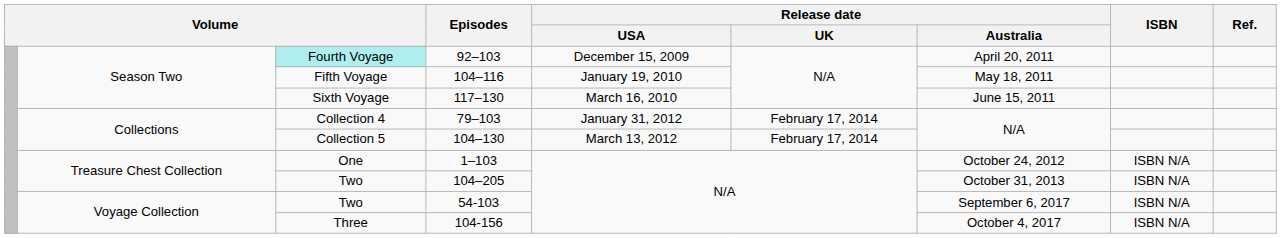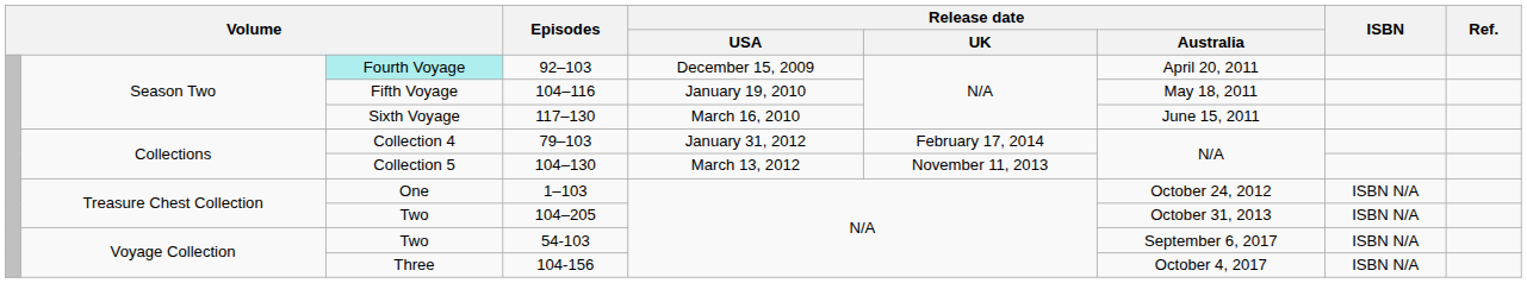 <table class="wikitable" style="text-align: center; width: 98%;">
 <tr>
 <th colspan="3" rowspan="2">Volume</th>
 <th rowspan="2">Episodes</th>
 <th colspan="3">Release date</th>
 <th rowspan="2">ISBN</th>
 <th rowspan="2" width="5%">Ref.</th>
 </tr>
 <tr>
 <th>USA</th>
 <th>UK</th>
 <th>Australia</th>
 </tr>
 <tr>
 <td rowspan="35" style="background: #C0C0C0;" width="1%"></td>
 <td rowspan="3">Season Two</td>
 <td style="background: paleturquoise;">Fourth Voyage</td>
 <td>92–103</td>
 <td>December 15, 2009</td>
 <td rowspan="3">N/A</td>
 <td>April 20, 2011</td>
 <td></td>
 <td></td>
 </tr>
 <tr>
 <td>Fifth Voyage</td>
 <td>104–116</td>
 <td>January 19, 2010</td>
 <td>May 18, 2011</td>
 <td></td>
 <td></td>
 </tr>
 <tr>
 <td>Sixth Voyage</td>
 <td>117–130</td>
 <td>March 16, 2010</td>
 <td>June 15, 2011</td>
 <td></td>
 <td></td>
 </tr>
 <tr>
 <td rowspan="2">Collections</td>
 <td>Collection 4</td>
 <td>79–103</td>
 <td>January 31, 2012</td>
 <td>February 17, 2014</td>
 <td rowspan="2">N/A</td>
 <td></td>
 <td></td>
 </tr>
 <tr>
 <td>Collection 5</td>
 <td>104–130</td>
 <td>March 13, 2012</td>
-<td>February 17, 2014</td>
+<td>November 11, 2013</td>
 <td></td>
 <td></td>
 </tr>
 <tr>
 <td rowspan="2">Treasure Chest Collection</td>
 <td>One</td>
 <td>1–103</td>
 <td colspan="2" rowspan="4">N/A</td>
 <td>October 24, 2012</td>
 <td>ISBN N/A</td>
 <td></td>
 </tr>
 <tr>
 <td>Two</td>
 <td>104–205</td>
 <td>October 31, 2013</td>
 <td>ISBN N/A</td>
 <td></td>
 </tr>
 <tr>
 <td rowspan="2">Voyage Collection</td>
 <td>Two</td>
 <td>54-103</td>
 <td>September 6, 2017</td>
 <td>ISBN N/A</td>
 <td></td>
 </tr>
 <tr>
 <td>Three</td>
 <td>104-156</td>
 <td>October 4, 2017</td>
 <td>ISBN N/A</td>
 <td></td>
 </tr>
 </table>
